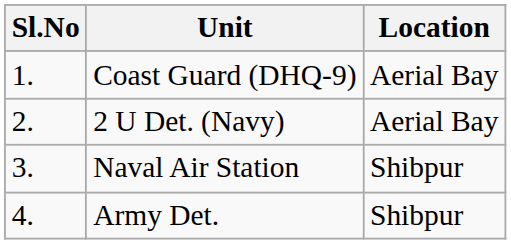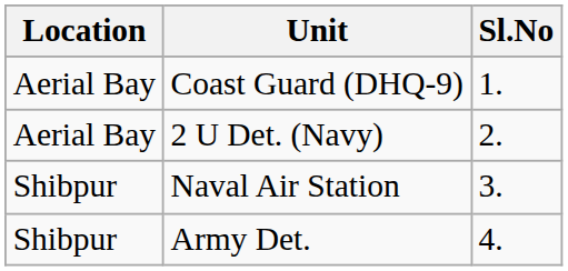 <table class="wikitable">
 <tr>
+<th>Location</th>
+<th>Unit</th>
 <th>Sl.No</th>
-<th>Unit</th>
-<th>Location</th>
 </tr>
 <tr>
+<td>Aerial Bay</td>
+<td>Coast Guard (DHQ-9)</td>
 <td>1.</td>
-<td>Coast Guard (DHQ-9)</td>
-<td>Aerial Bay</td>
 </tr>
 <tr>
+<td>Aerial Bay</td>
+<td>2 U Det. (Navy)</td>
 <td>2.</td>
-<td>2 U Det. (Navy)</td>
-<td>Aerial Bay</td>
 </tr>
 <tr>
+<td>Shibpur</td>
+<td>Naval Air Station</td>
 <td>3.</td>
-<td>Naval Air Station</td>
-<td>Shibpur</td>
 </tr>
 <tr>
+<td>Shibpur</td>
+<td>Army Det.</td>
 <td>4.</td>
-<td>Army Det.</td>
-<td>Shibpur</td>
 </tr>
 </table>
